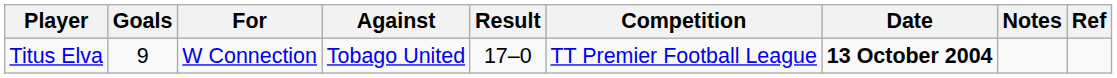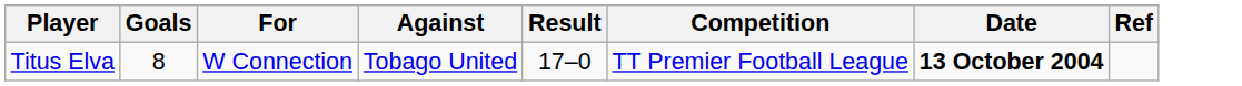 <table class="wikitable" style="text-align:center;">
 <tr>
 <th>Player</th>
 <th>Goals</th>
 <th>For</th>
 <th>Against</th>
 <th>Result</th>
 <th>Competition</th>
 <th>Date</th>
-<th>Notes</th>
 <th>Ref</th>
 </tr>
 <tr>
 <td align="left"><a href='#'>Titus Elva</a></td>
-<td>9</td>
+<td>8</td>
 <td><a href='#'>W Connection</a></td>
 <td><a href='#'>Tobago United</a></td>
 <td>17–0</td>
 <td><a href='#'>TT Premier Football League</a></td>
 <td><strong>13 October 2004</strong></td>
 <td></td>
-<td></td>
 </tr>
 </table>
